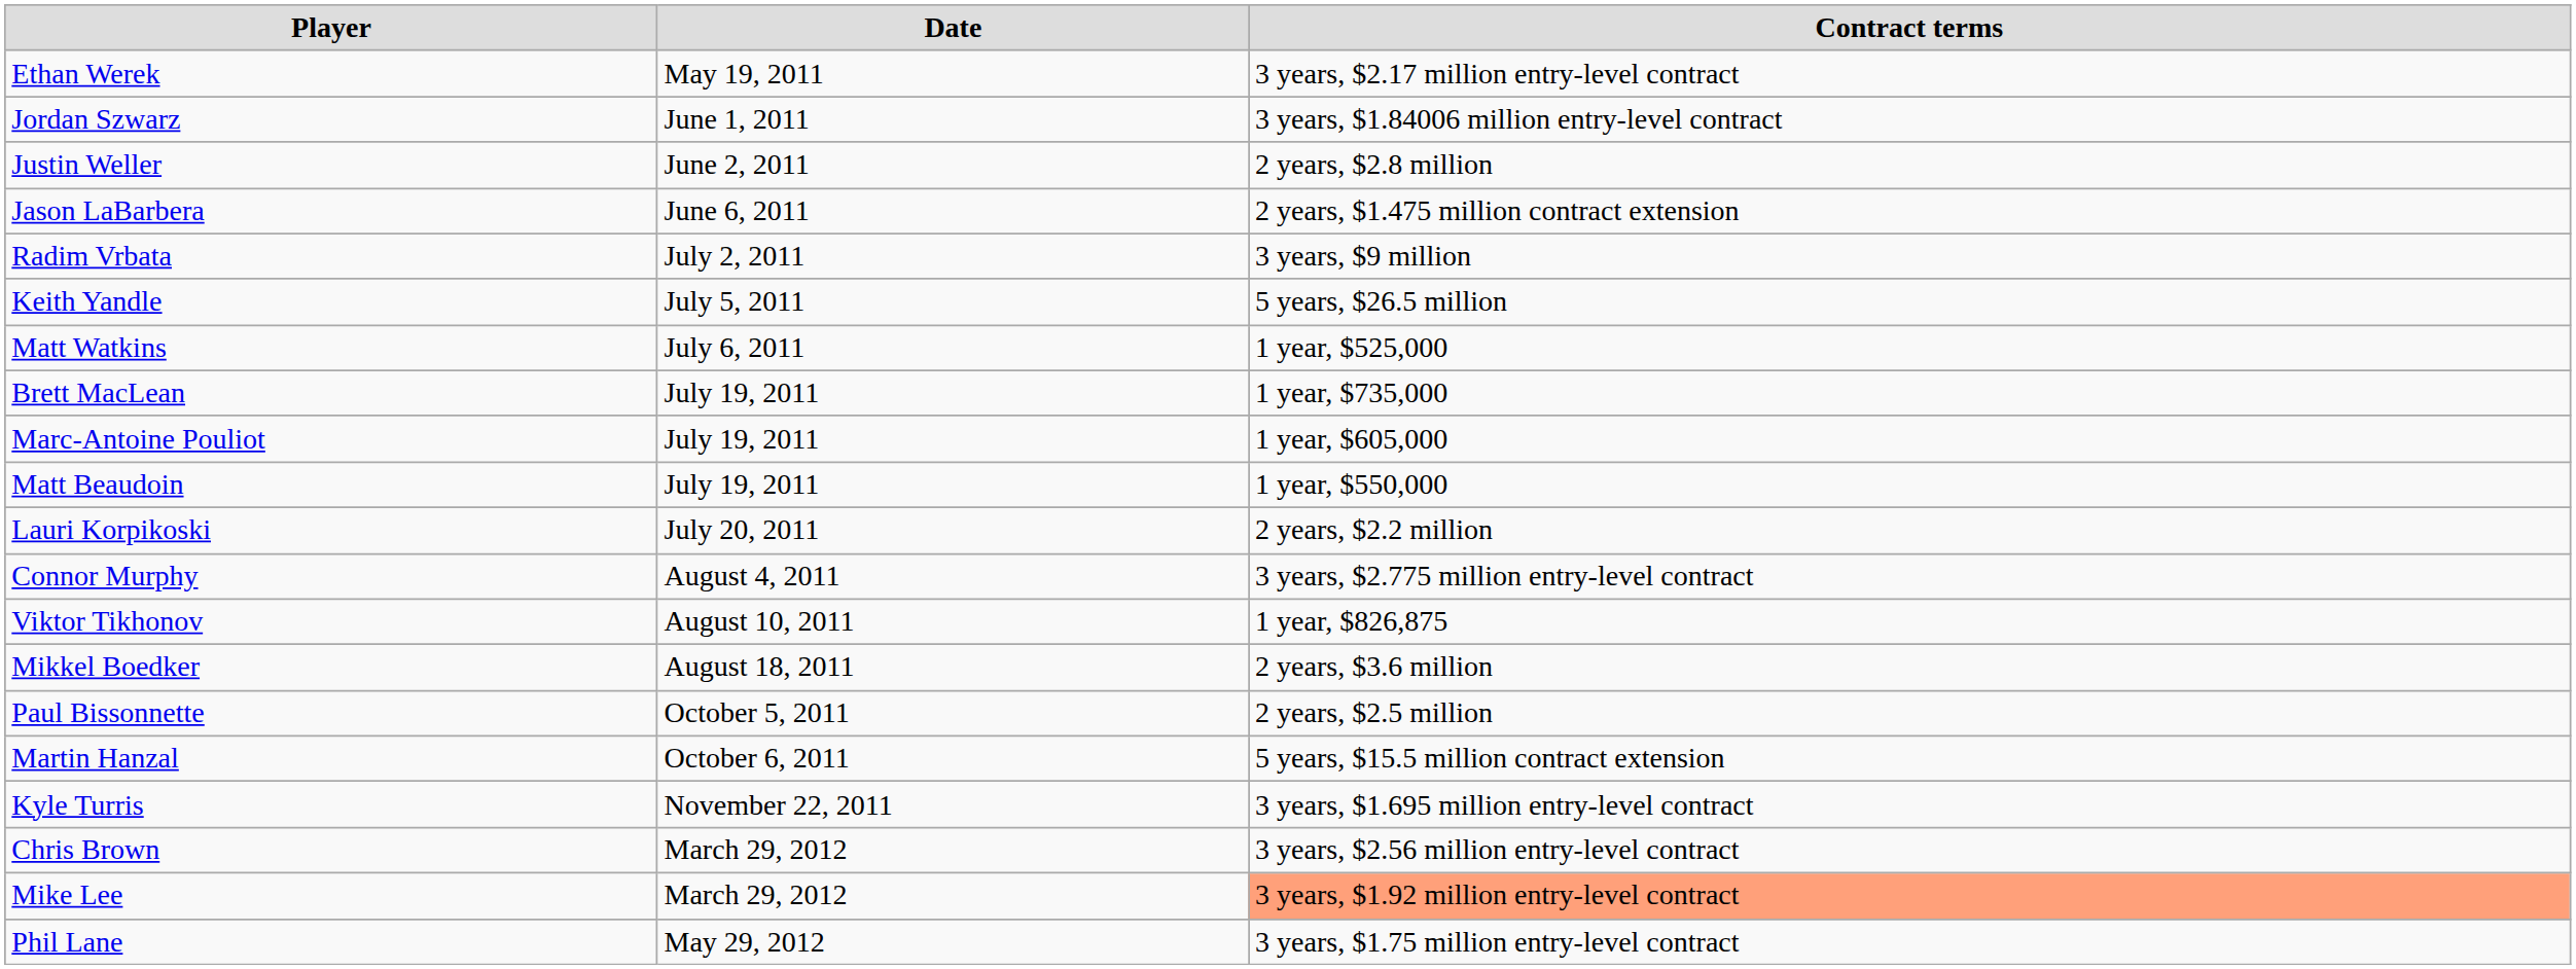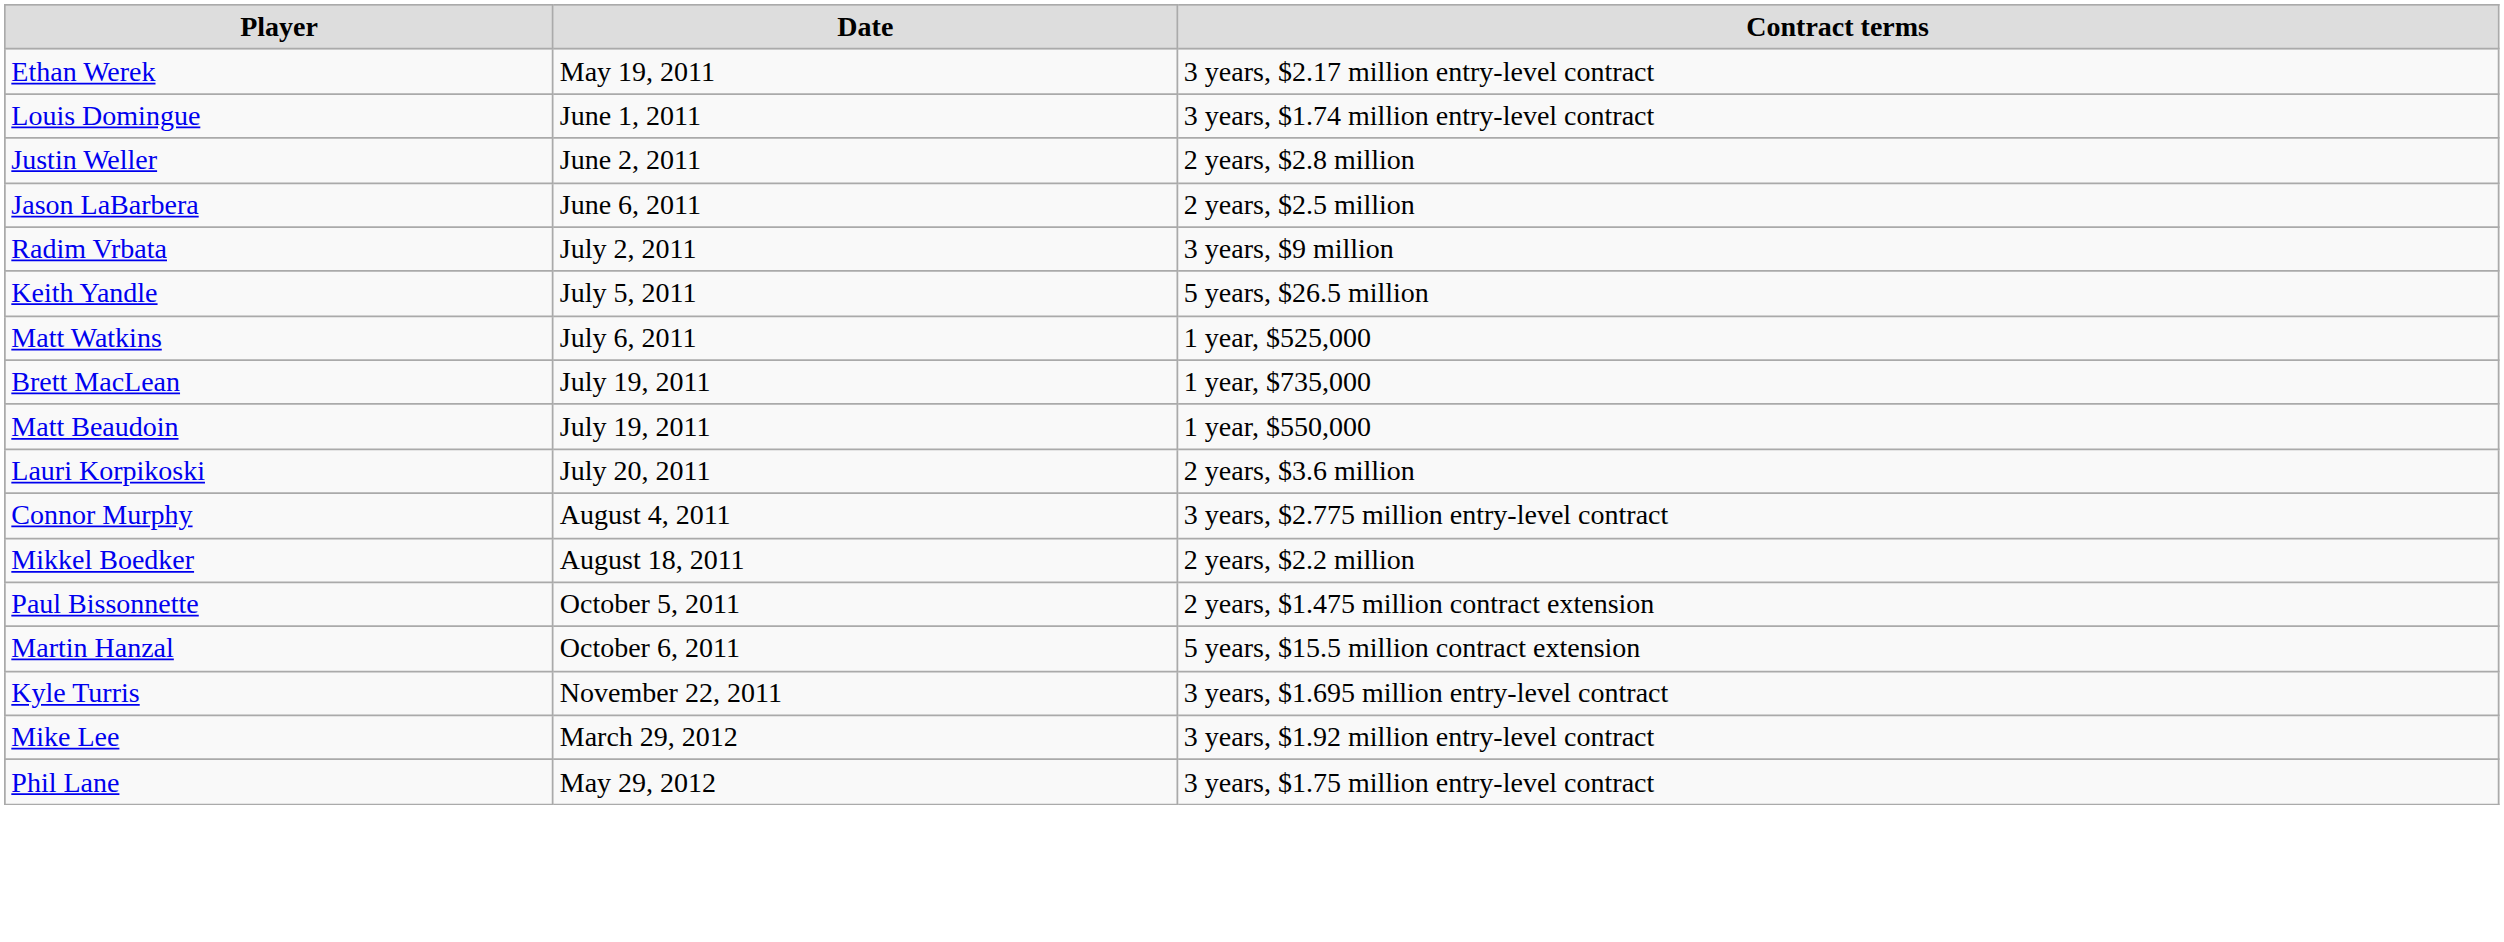 <table class="wikitable" width=90%>
 <tr align="center" bgcolor="#dddddd">
 <td><strong>Player</strong></td>
 <td><strong>Date</strong></td>
 <td><strong>Contract terms</strong></td>
 </tr>
 <tr>
 <td><a href='#'>Ethan Werek</a></td>
 <td>May 19, 2011</td>
 <td>3 years, $2.17 million entry-level contract</td>
 </tr>
 <tr>
-<td><a href='#'>Jordan Szwarz</a></td>
+<td><a href='#'>Louis Domingue</a></td>
 <td>June 1, 2011</td>
-<td>3 years, $1.84006 million entry-level contract</td>
+<td>3 years, $1.74 million entry-level contract</td>
 </tr>
 <tr>
 <td><a href='#'>Justin Weller</a></td>
 <td>June 2, 2011</td>
 <td>2 years, $2.8 million</td>
 </tr>
 <tr>
 <td><a href='#'>Jason LaBarbera</a></td>
 <td>June 6, 2011</td>
-<td>2 years, $1.475 million contract extension</td>
+<td>2 years, $2.5 million</td>
 </tr>
 <tr>
 <td><a href='#'>Radim Vrbata</a></td>
 <td>July 2, 2011</td>
 <td>3 years, $9 million</td>
 </tr>
 <tr>
 <td><a href='#'>Keith Yandle</a></td>
 <td>July 5, 2011</td>
 <td>5 years, $26.5 million</td>
 </tr>
 <tr>
 <td><a href='#'>Matt Watkins</a></td>
 <td>July 6, 2011</td>
 <td>1 year, $525,000</td>
 </tr>
 <tr>
 <td><a href='#'>Brett MacLean</a></td>
 <td>July 19, 2011</td>
 <td>1 year, $735,000</td>
 </tr>
 <tr>
-<td><a href='#'>Marc-Antoine Pouliot</a></td>
-<td>July 19, 2011</td>
-<td>1 year, $605,000</td>
-</tr>
-<tr>
 <td><a href='#'>Matt Beaudoin</a></td>
 <td>July 19, 2011</td>
 <td>1 year, $550,000</td>
 </tr>
 <tr>
 <td><a href='#'>Lauri Korpikoski</a></td>
 <td>July 20, 2011</td>
-<td>2 years, $2.2 million</td>
+<td>2 years, $3.6 million</td>
 </tr>
 <tr>
 <td><a href='#'>Connor Murphy</a></td>
 <td>August 4, 2011</td>
 <td>3 years, $2.775 million entry-level contract</td>
 </tr>
 <tr>
-<td><a href='#'>Viktor Tikhonov</a></td>
-<td>August 10, 2011</td>
-<td>1 year, $826,875</td>
-</tr>
-<tr>
 <td><a href='#'>Mikkel Boedker</a></td>
 <td>August 18, 2011</td>
-<td>2 years, $3.6 million</td>
+<td>2 years, $2.2 million</td>
 </tr>
 <tr>
 <td><a href='#'>Paul Bissonnette</a></td>
 <td>October 5, 2011</td>
-<td>2 years, $2.5 million</td>
+<td>2 years, $1.475 million contract extension</td>
 </tr>
 <tr>
 <td><a href='#'>Martin Hanzal</a></td>
 <td>October 6, 2011</td>
 <td>5 years, $15.5 million contract extension</td>
 </tr>
 <tr>
 <td><a href='#'>Kyle Turris</a></td>
 <td>November 22, 2011</td>
 <td>3 years, $1.695 million entry-level contract</td>
 </tr>
 <tr>
-<td><a href='#'>Chris Brown</a></td>
-<td>March 29, 2012</td>
-<td>3 years, $2.56 million entry-level contract</td>
-</tr>
-<tr>
 <td><a href='#'>Mike Lee</a></td>
 <td>March 29, 2012</td>
-<td style="background: lightsalmon;">3 years, $1.92 million entry-level contract</td>
+<td>3 years, $1.92 million entry-level contract</td>
 </tr>
 <tr>
 <td><a href='#'>Phil Lane</a></td>
 <td>May 29, 2012</td>
 <td>3 years, $1.75 million entry-level contract</td>
 </tr>
 </table>
